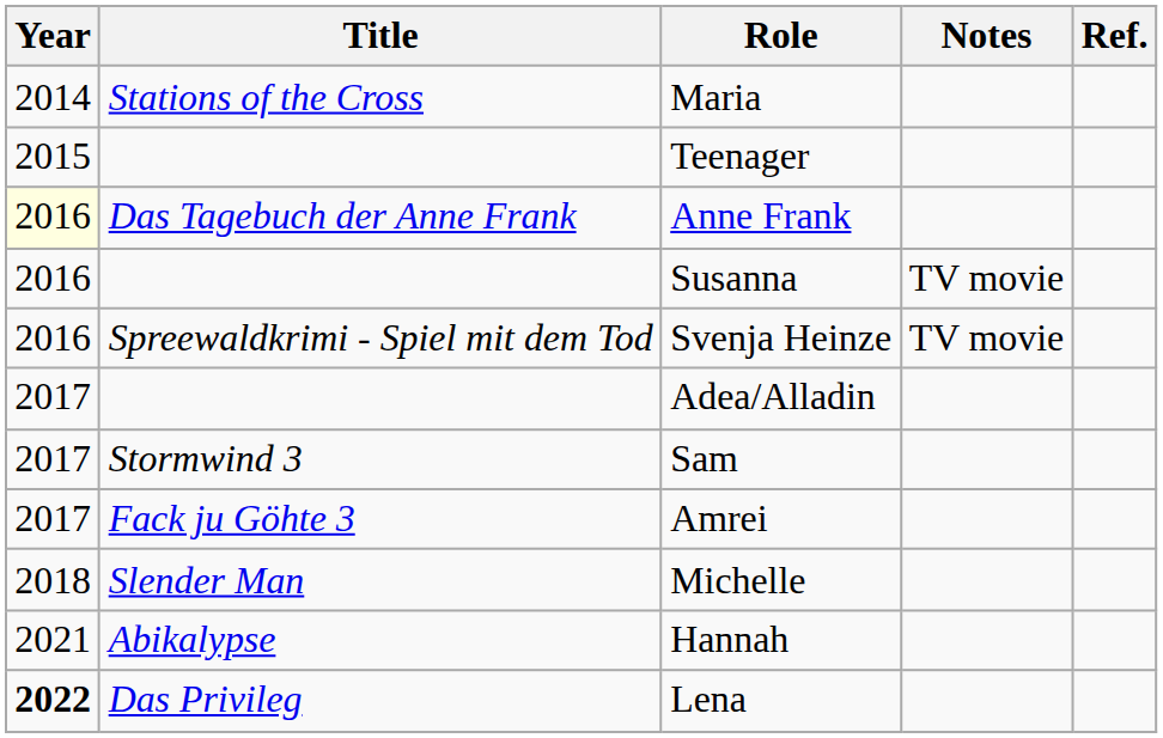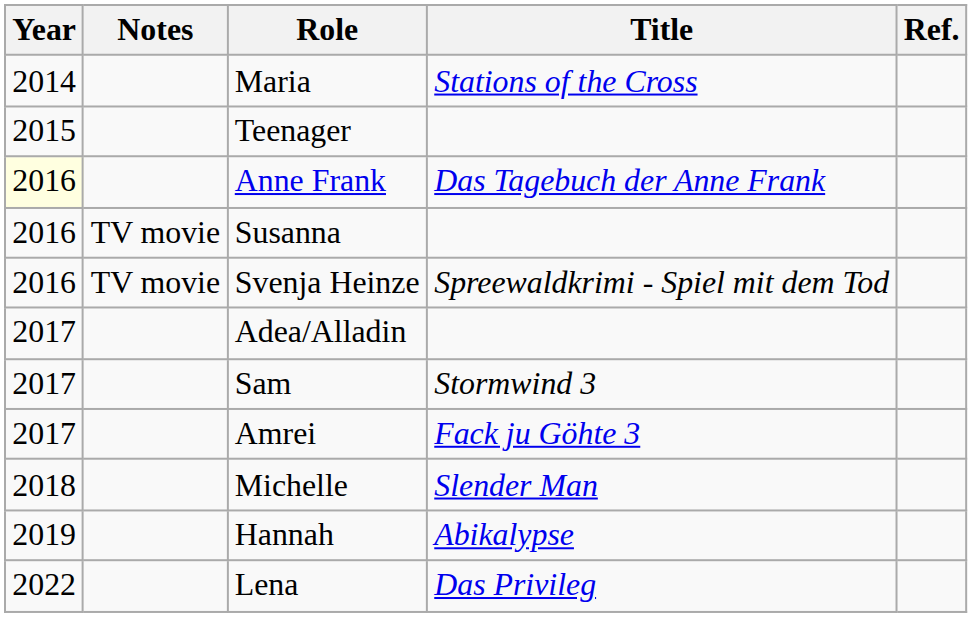 <table class="wikitable">
 <tr>
 <th>Year</th>
+<th>Notes</th>
+<th>Role</th>
 <th>Title</th>
-<th>Role</th>
-<th>Notes</th>
 <th>Ref.</th>
 </tr>
 <tr>
 <td>2014</td>
+<td></td>
+<td>Maria</td>
 <td><em><a href='#'>Stations of the Cross</a></em></td>
-<td>Maria</td>
-<td></td>
 <td></td>
 </tr>
 <tr>
 <td>2015</td>
+<td></td>
+<td>Teenager</td>
 <td><em></em></td>
-<td>Teenager</td>
-<td></td>
 <td></td>
 </tr>
 <tr>
 <td style="background: lightyellow;">2016</td>
+<td></td>
+<td><a href='#'>Anne Frank</a></td>
 <td><em><a href='#'>Das Tagebuch der Anne Frank</a></em></td>
-<td><a href='#'>Anne Frank</a></td>
-<td></td>
 <td></td>
 </tr>
 <tr>
 <td>2016</td>
+<td>TV movie</td>
+<td>Susanna</td>
 <td><em></em></td>
-<td>Susanna</td>
-<td>TV movie</td>
 <td></td>
 </tr>
 <tr>
 <td>2016</td>
+<td>TV movie</td>
+<td>Svenja Heinze</td>
 <td><em>Spreewaldkrimi - Spiel mit dem Tod</em></td>
-<td>Svenja Heinze</td>
-<td>TV movie</td>
 <td></td>
 </tr>
 <tr>
 <td>2017</td>
+<td></td>
+<td>Adea/Alladin</td>
 <td><em></em></td>
-<td>Adea/Alladin</td>
-<td></td>
 <td></td>
 </tr>
 <tr>
 <td>2017</td>
+<td></td>
+<td>Sam</td>
 <td><em>Stormwind 3</em></td>
-<td>Sam</td>
-<td></td>
 <td></td>
 </tr>
 <tr>
 <td>2017</td>
+<td></td>
+<td>Amrei</td>
 <td><em><a href='#'>Fack ju Göhte 3</a></em></td>
-<td>Amrei</td>
-<td></td>
 <td></td>
 </tr>
 <tr>
 <td>2018</td>
+<td></td>
+<td>Michelle</td>
 <td><em><a href='#'>Slender Man</a></em></td>
-<td>Michelle</td>
-<td></td>
 <td></td>
 </tr>
 <tr>
-<td>2021</td>
+<td>2019</td>
+<td></td>
+<td>Hannah</td>
 <td><em><a href='#'>Abikalypse</a></em></td>
-<td>Hannah</td>
-<td></td>
 <td></td>
 </tr>
 <tr>
-<td><strong>2022</strong></td>
+<td>2022</td>
+<td></td>
+<td>Lena</td>
 <td><em><a href='#'>Das Privileg</a></em></td>
-<td>Lena</td>
-<td></td>
 <td></td>
 </tr>
 </table>
